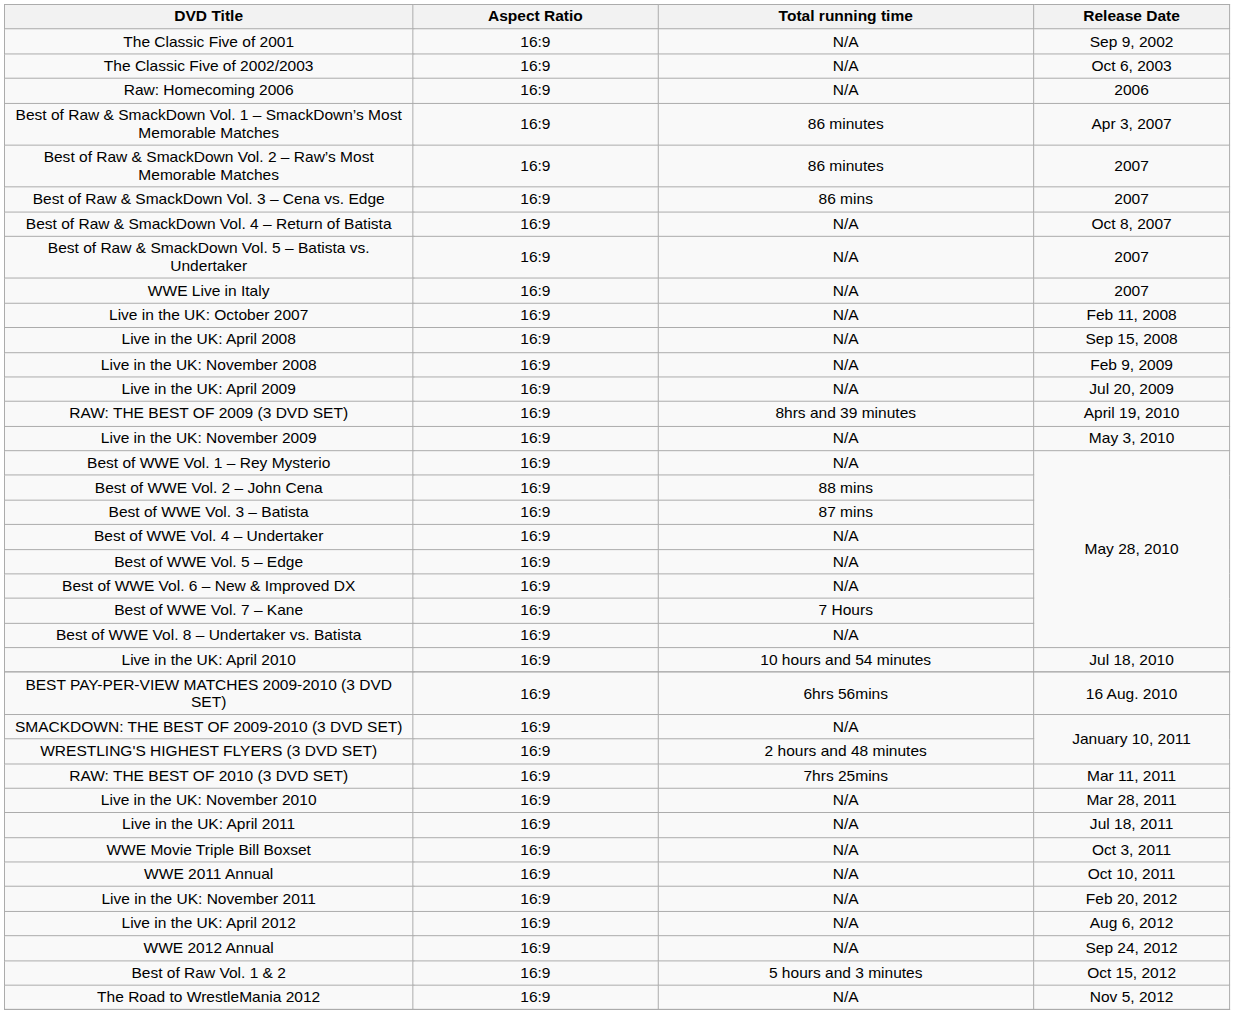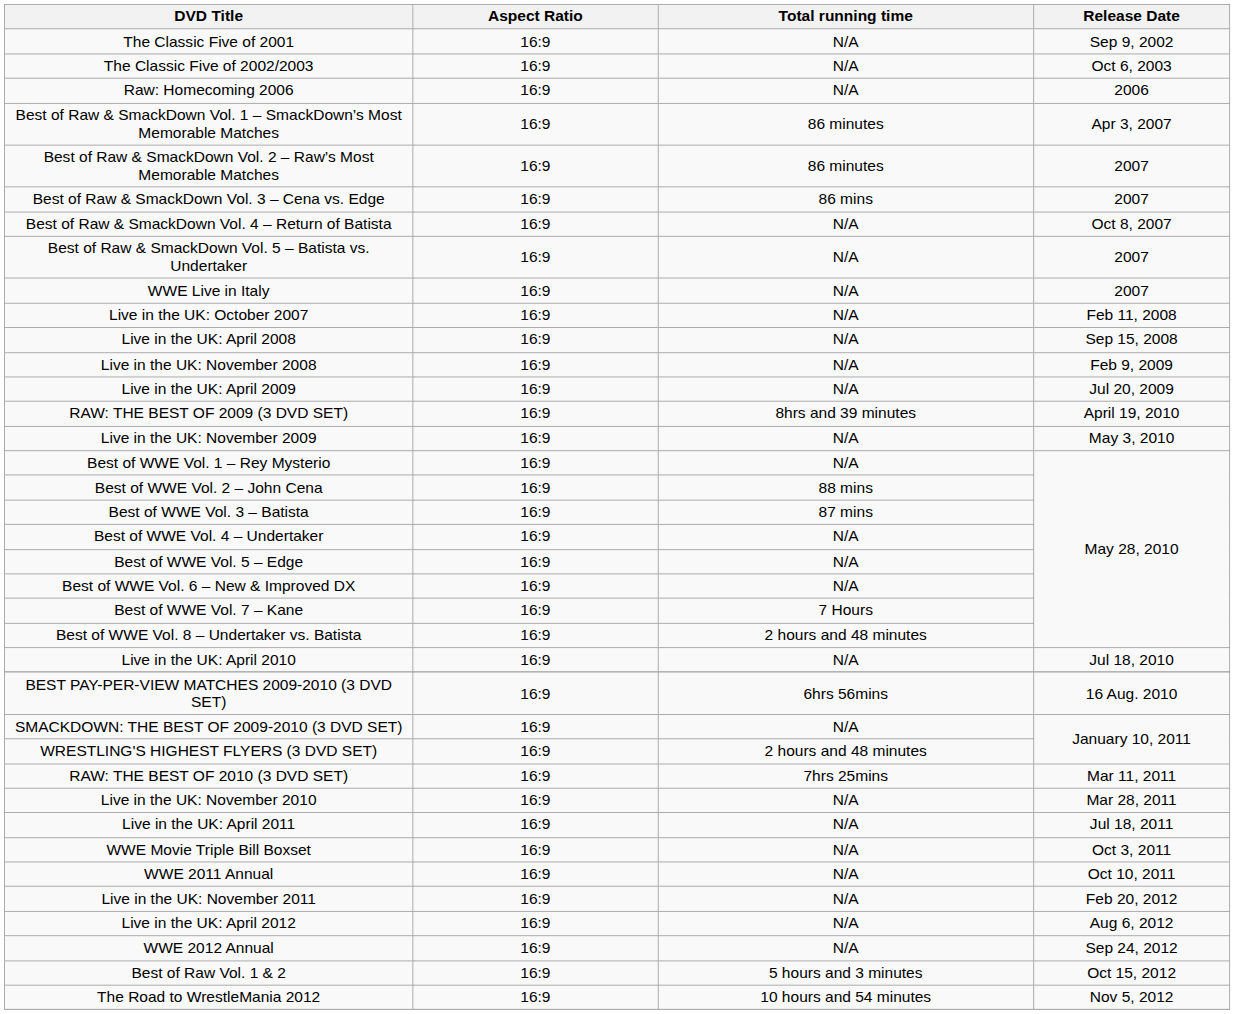 <table class="wikitable" width="100%" style="vertical-align:top">
 <tr>
 <th colspan="2" width="25%">DVD Title</th>
 <th width="15%">Aspect Ratio</th>
 <th width="23%">Total running time</th>
 <th width="12%">Release Date</th>
 </tr>
 <tr>
 <td colspan="2" align="center">The Classic Five of 2001</td>
 <td rowspan="1" align="center">16:9</td>
 <td align="center">N/A</td>
 <td align="center">Sep 9, 2002</td>
 </tr>
 <tr>
 <td colspan="2" align="center">The Classic Five of 2002/2003</td>
 <td rowspan="1" align="center">16:9</td>
 <td align="center">N/A</td>
 <td align="center">Oct 6, 2003</td>
 </tr>
 <tr>
 <td colspan="2" align="center">Raw: Homecoming	2006</td>
 <td rowspan="1" align="center">16:9</td>
 <td align="center">N/A</td>
 <td align="center">2006</td>
 </tr>
 <tr>
 <td colspan="2" align="center">Best of Raw & SmackDown Vol. 1 – SmackDown’s Most Memorable Matches</td>
 <td rowspan="1" align="center">16:9</td>
 <td align="center">86 minutes</td>
 <td align="center">Apr 3, 2007</td>
 </tr>
 <tr>
 <td colspan="2" align="center">Best of Raw & SmackDown Vol. 2 – Raw’s Most Memorable Matches</td>
 <td rowspan="1" align="center">16:9</td>
 <td align="center">86 minutes</td>
 <td align="center">2007</td>
 </tr>
 <tr>
 <td colspan="2" align="center">Best of Raw & SmackDown Vol. 3 – Cena vs. Edge</td>
 <td rowspan="1" align="center">16:9</td>
 <td align="center">86 mins</td>
 <td align="center">2007</td>
 </tr>
 <tr>
 <td colspan="2" align="center">Best of Raw & SmackDown Vol. 4 – Return of Batista</td>
 <td rowspan="1" align="center">16:9</td>
 <td align="center">N/A</td>
 <td align="center">Oct 8, 2007</td>
 </tr>
 <tr>
 <td colspan="2" align="center">Best of Raw & SmackDown Vol. 5 – Batista vs. Undertaker</td>
 <td rowspan="1" align="center">16:9</td>
 <td align="center">N/A</td>
 <td align="center">2007</td>
 </tr>
 <tr>
 <td colspan="2" align="center">WWE Live in Italy</td>
 <td rowspan="1" align="center">16:9</td>
 <td align="center">N/A</td>
 <td align="center">2007</td>
 </tr>
 <tr>
 <td colspan="2" align="center">Live in the UK: October 2007</td>
 <td rowspan="1" align="center">16:9</td>
 <td align="center">N/A</td>
 <td align="center">Feb 11, 2008</td>
 </tr>
 <tr>
 <td colspan="2" align="center">Live in the UK: April 2008</td>
 <td rowspan="1" align="center">16:9</td>
 <td align="center">N/A</td>
 <td align="center">Sep 15, 2008</td>
 </tr>
 <tr>
 <td colspan="2" align="center">Live in the UK: November 2008</td>
 <td rowspan="1" align="center">16:9</td>
 <td align="center">N/A</td>
 <td align="center">Feb 9, 2009</td>
 </tr>
 <tr>
 <td colspan="2" align="center">Live in the UK: April 2009</td>
 <td rowspan="1" align="center">16:9</td>
 <td align="center">N/A</td>
 <td align="center">Jul 20, 2009</td>
 </tr>
 <tr>
 <td colspan="2" align="center">RAW: THE BEST OF 2009 (3 DVD SET)</td>
 <td rowspan="1" align="center">16:9</td>
 <td align="center">8hrs and 39 minutes</td>
 <td align="center">April 19, 2010</td>
 </tr>
 <tr>
 <td colspan="2" align="center">Live in the UK: November 2009</td>
 <td rowspan="1" align="center">16:9</td>
 <td align="center">N/A</td>
 <td align="center">May 3, 2010</td>
 </tr>
 <tr>
 <td colspan="2" align="center">Best of WWE Vol. 1 – Rey Mysterio</td>
 <td rowspan="1" align="center">16:9</td>
 <td align="center">N/A</td>
 <td align="center" rowspan="8">May 28, 2010</td>
 </tr>
 <tr>
 <td colspan="2" align="center">Best of WWE Vol. 2 – John Cena</td>
 <td rowspan="1" align="center">16:9</td>
 <td align="center">88 mins</td>
 </tr>
 <tr>
 <td colspan="2" align="center">Best of WWE Vol. 3 – Batista</td>
 <td rowspan="1" align="center">16:9</td>
 <td align="center">87 mins</td>
 </tr>
 <tr>
 <td colspan="2" align="center">Best of WWE Vol. 4 – Undertaker</td>
 <td rowspan="1" align="center">16:9</td>
 <td align="center">N/A</td>
 </tr>
 <tr>
 <td colspan="2" align="center">Best of WWE Vol. 5 – Edge</td>
 <td rowspan="1" align="center">16:9</td>
 <td align="center">N/A</td>
 </tr>
 <tr>
 <td colspan="2" align="center">Best of WWE Vol. 6 – New & Improved DX</td>
 <td rowspan="1" align="center">16:9</td>
 <td align="center">N/A</td>
 </tr>
 <tr>
 <td colspan="2" align="center">Best of WWE Vol. 7 – Kane</td>
 <td rowspan="1" align="center">16:9</td>
 <td align="center">7 Hours</td>
 </tr>
 <tr>
 <td colspan="2" align="center">Best of WWE Vol. 8 – Undertaker vs. Batista</td>
 <td rowspan="1" align="center">16:9</td>
-<td align="center">N/A</td>
+<td align="center">2 hours and 48 minutes</td>
 </tr>
 <tr>
 <td colspan="2" align="center">Live in the UK: April 2010</td>
 <td rowspan="1" align="center">16:9</td>
-<td align="center">10 hours and 54 minutes</td>
+<td align="center">N/A</td>
 <td align="center">Jul 18, 2010</td>
 </tr>
 <tr>
 </tr>
 <tr>
 <td colspan="2" align="center">BEST PAY-PER-VIEW MATCHES 2009-2010 (3 DVD SET)</td>
 <td rowspan="1" align="center">16:9</td>
 <td align="center">6hrs 56mins</td>
 <td align="center">16 Aug. 2010</td>
 </tr>
 <tr>
 <td colspan="2" align="center">SMACKDOWN: THE BEST OF 2009-2010 (3 DVD SET)</td>
 <td rowspan="1" align="center">16:9</td>
 <td align="center">N/A</td>
 <td align="center" rowspan="2">January 10, 2011</td>
 </tr>
 <tr>
 <td colspan="2" align="center">WRESTLING'S HIGHEST FLYERS (3 DVD SET)</td>
 <td rowspan="1" align="center">16:9</td>
 <td align="center">2 hours and 48 minutes</td>
 </tr>
 <tr>
 <td colspan="2" align="center">RAW: THE BEST OF 2010 (3 DVD SET)</td>
 <td rowspan="1" align="center">16:9</td>
 <td align="center">7hrs 25mins</td>
 <td align="center">Mar 11, 2011</td>
 </tr>
 <tr>
 <td colspan="2" align="center">Live in the UK: November 2010</td>
 <td rowspan="1" align="center">16:9</td>
 <td align="center">N/A</td>
 <td align="center">Mar 28, 2011</td>
 </tr>
 <tr>
 <td colspan="2" align="center">Live in the UK: April 2011</td>
 <td rowspan="1" align="center">16:9</td>
 <td align="center">N/A</td>
 <td align="center">Jul 18, 2011</td>
 </tr>
 <tr>
 <td colspan="2" align="center">WWE Movie Triple Bill Boxset</td>
 <td rowspan="1" align="center">16:9</td>
 <td align="center">N/A</td>
 <td align="center">Oct 3, 2011</td>
 </tr>
 <tr>
 <td colspan="2" align="center">WWE 2011 Annual</td>
 <td rowspan="1" align="center">16:9</td>
 <td align="center">N/A</td>
 <td align="center">Oct 10, 2011</td>
 </tr>
 <tr>
 <td colspan="2" align="center">Live in the UK: November 2011</td>
 <td rowspan="1" align="center">16:9</td>
 <td align="center">N/A</td>
 <td align="center">Feb 20, 2012</td>
 </tr>
 <tr>
 <td colspan="2" align="center">Live in the UK: April 2012</td>
 <td rowspan="1" align="center">16:9</td>
 <td align="center">N/A</td>
 <td align="center">Aug 6, 2012</td>
 </tr>
 <tr>
 <td colspan="2" align="center">WWE 2012 Annual</td>
 <td rowspan="1" align="center">16:9</td>
 <td align="center">N/A</td>
 <td align="center">Sep 24, 2012</td>
 </tr>
 <tr>
 <td colspan="2" align="center">Best of Raw Vol. 1 & 2</td>
 <td rowspan="1" align="center">16:9</td>
 <td align="center">5 hours and 3 minutes</td>
 <td align="center">Oct 15, 2012</td>
 </tr>
 <tr>
 <td colspan="2" align="center">The Road to WrestleMania 2012</td>
 <td rowspan="1" align="center">16:9</td>
-<td align="center">N/A</td>
+<td align="center">10 hours and 54 minutes</td>
 <td align="center">Nov 5, 2012</td>
 </tr>
 <tr>
 </tr>
 </table>
